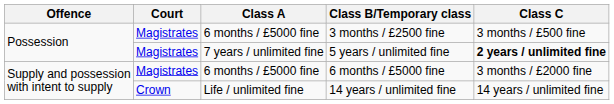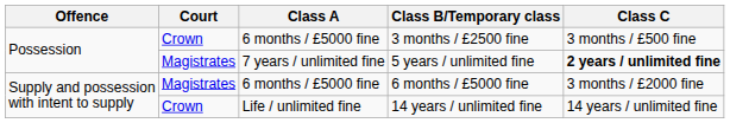 <table class="wikitable">
 <tr>
 <th>Offence</th>
 <th>Court</th>
 <th>Class A</th>
 <th>Class B/Temporary class</th>
 <th>Class C</th>
 </tr>
 <tr>
 <td rowspan=2>Possession</td>
-<td><a href='#'>Magistrates</a></td>
+<td><a href='#'>Crown</a></td>
 <td>6 months / £5000 fine</td>
 <td>3 months / £2500 fine</td>
 <td>3 months / £500 fine</td>
 </tr>
 <tr>
 <td><a href='#'>Magistrates</a></td>
 <td>7 years / unlimited fine</td>
 <td>5 years / unlimited fine</td>
 <td><strong>2 years / unlimited fine</strong></td>
 </tr>
 <tr>
 <td rowspan=2>Supply and possession<br>with intent to supply</td>
 <td><a href='#'>Magistrates</a></td>
 <td>6 months / £5000 fine</td>
 <td>6 months / £5000 fine</td>
 <td>3 months / £2000 fine</td>
 </tr>
 <tr>
 <td><a href='#'>Crown</a></td>
 <td>Life / unlimited fine</td>
 <td>14 years / unlimited fine</td>
 <td>14 years / unlimited fine</td>
 </tr>
 </table>
